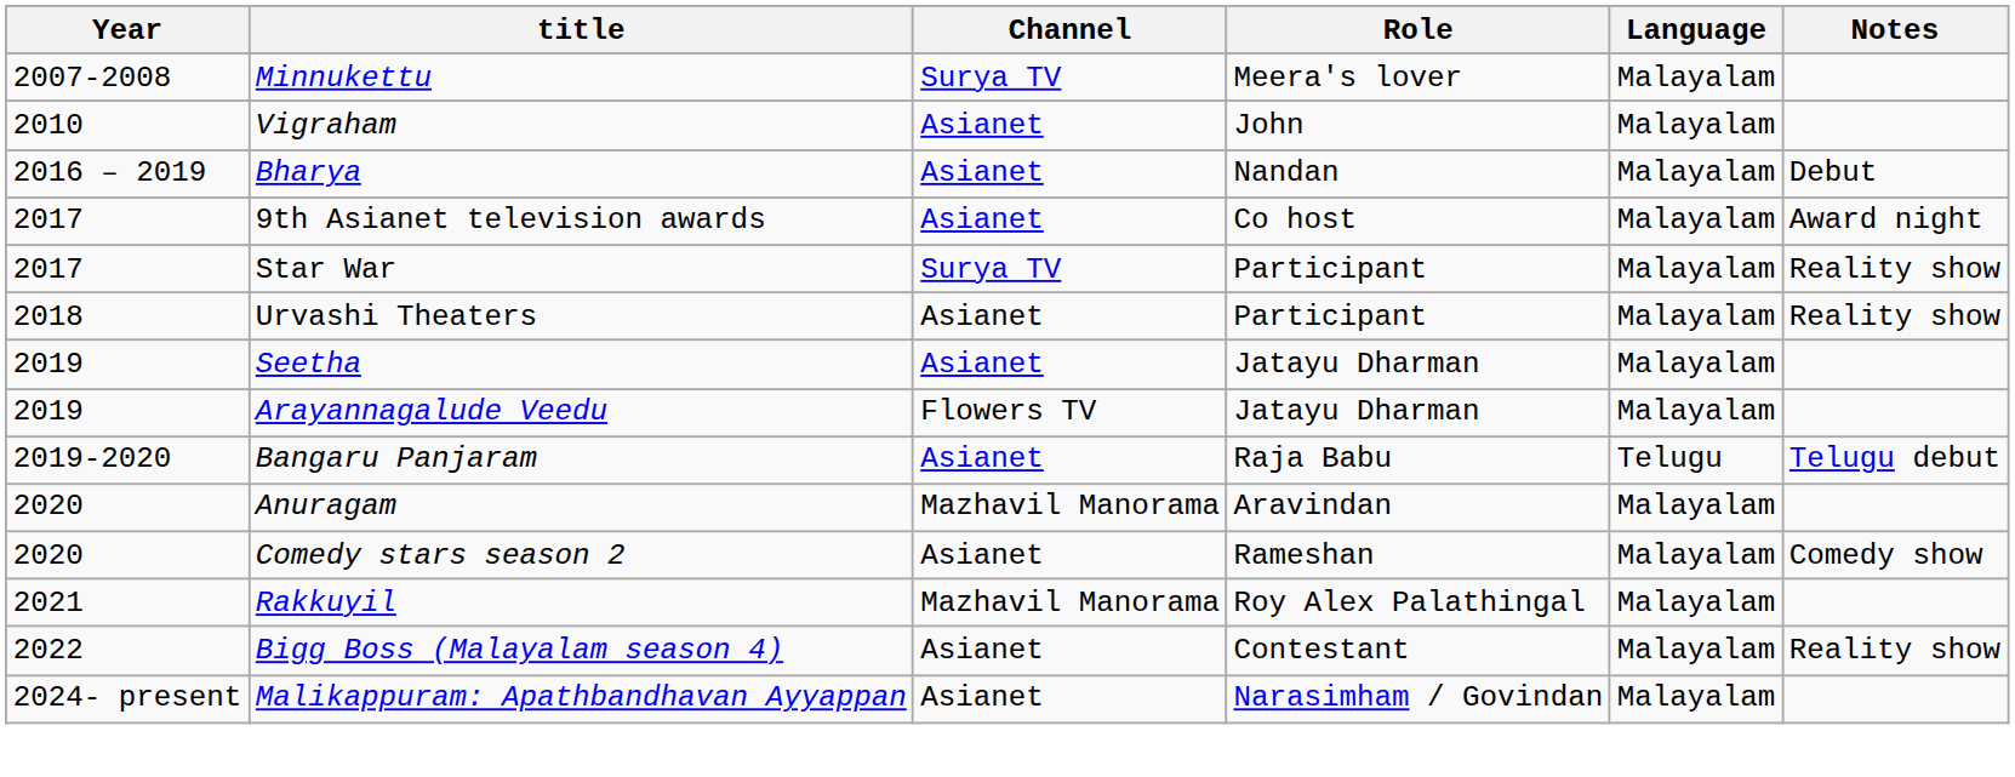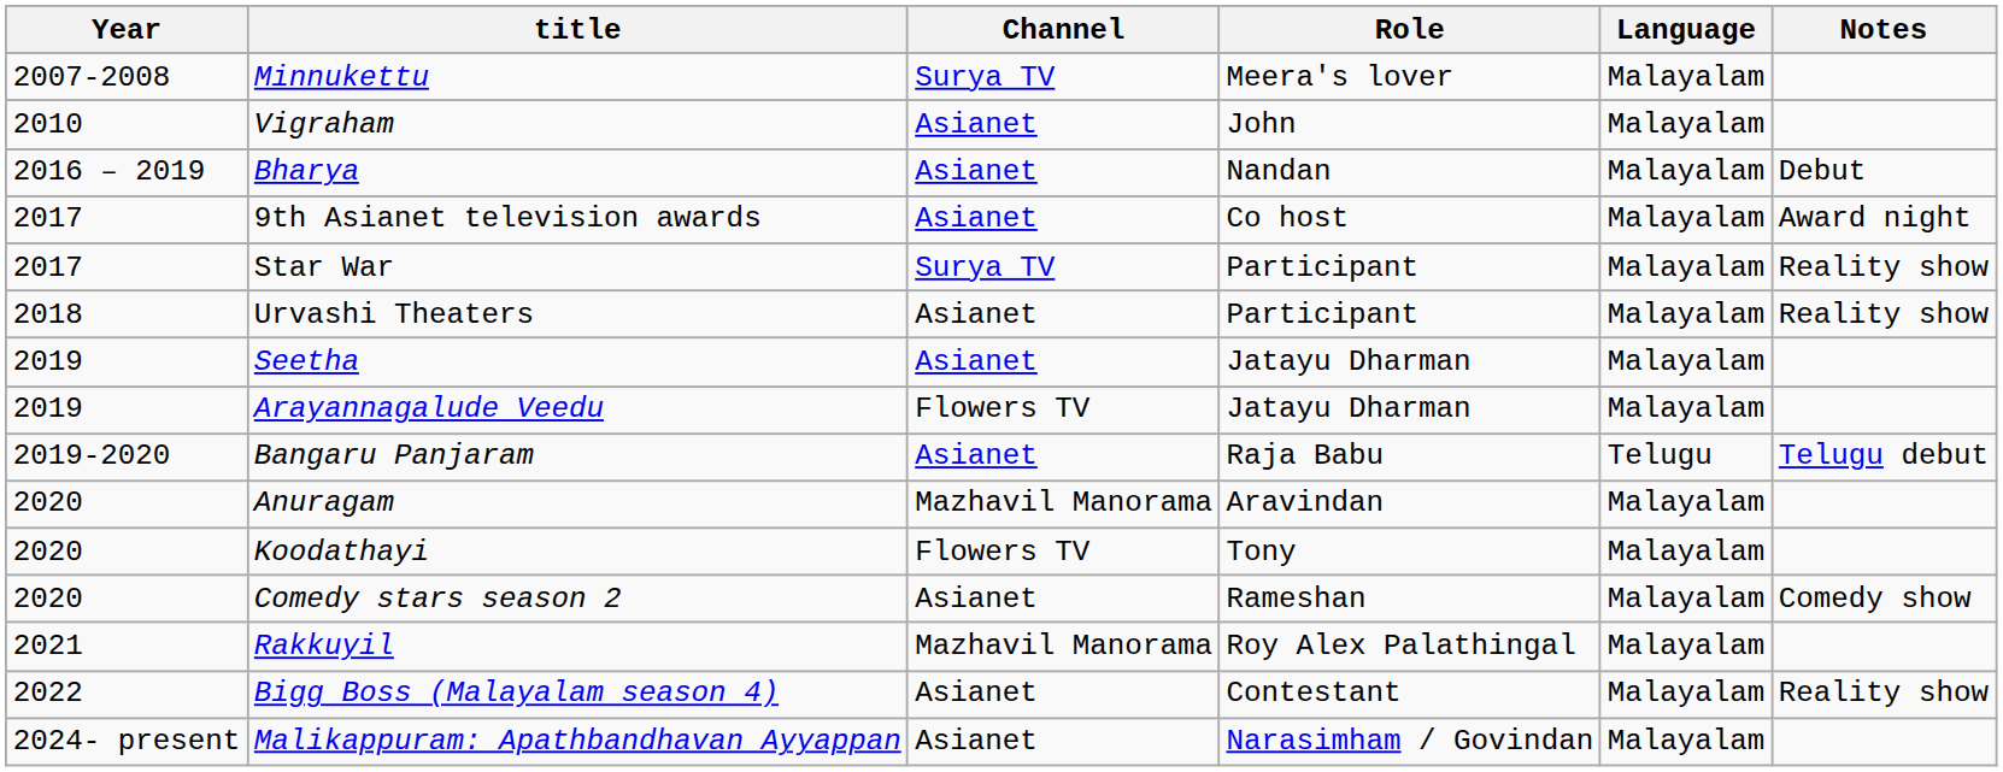 <table class="wikitable">
 <tr>
 <th>Year</th>
 <th>title</th>
 <th>Channel</th>
 <th>Role</th>
 <th>Language</th>
 <th>Notes</th>
 </tr>
 <tr>
 <td>2007-2008</td>
 <td><em><a href='#'>Minnukettu</a></em></td>
 <td><a href='#'>Surya TV</a></td>
 <td>Meera's lover</td>
 <td>Malayalam</td>
 <td></td>
 </tr>
 <tr>
 <td>2010</td>
 <td><em>Vigraham</em></td>
 <td><a href='#'>Asianet</a></td>
 <td>John</td>
 <td>Malayalam</td>
 <td></td>
 </tr>
 <tr>
 <td>2016 – 2019</td>
 <td><em><a href='#'>Bharya</a></em></td>
 <td><a href='#'>Asianet</a></td>
 <td>Nandan</td>
 <td>Malayalam</td>
 <td>Debut</td>
 </tr>
 <tr>
 <td>2017</td>
 <td>9th Asianet television awards</td>
 <td><a href='#'>Asianet</a></td>
 <td>Co host</td>
 <td>Malayalam</td>
 <td>Award night</td>
 </tr>
 <tr>
 <td>2017</td>
 <td>Star War</td>
 <td><a href='#'>Surya TV</a></td>
 <td>Participant</td>
 <td>Malayalam</td>
 <td>Reality show</td>
 </tr>
 <tr>
 <td>2018</td>
 <td>Urvashi Theaters</td>
 <td>Asianet</td>
 <td>Participant</td>
 <td>Malayalam</td>
 <td>Reality show</td>
 </tr>
 <tr>
 <td>2019</td>
 <td><em><a href='#'>Seetha</a></em></td>
 <td><a href='#'>Asianet</a></td>
 <td>Jatayu Dharman</td>
 <td>Malayalam</td>
 <td></td>
 </tr>
 <tr>
 <td>2019</td>
 <td><em><a href='#'>Arayannagalude Veedu</a></em></td>
 <td>Flowers TV</td>
 <td>Jatayu Dharman</td>
 <td>Malayalam</td>
 <td></td>
 </tr>
 <tr>
 <td>2019-2020</td>
 <td><em>Bangaru Panjaram</em></td>
 <td><a href='#'>Asianet</a></td>
 <td>Raja Babu</td>
 <td>Telugu</td>
 <td><a href='#'>Telugu</a> debut</td>
 </tr>
 <tr>
 <td>2020</td>
 <td><em>Anuragam</em></td>
 <td>Mazhavil Manorama</td>
 <td>Aravindan</td>
 <td>Malayalam</td>
 <td></td>
 </tr>
 <tr>
 <td>2020</td>
+<td><em>Koodathayi</em></td>
+<td>Flowers TV</td>
+<td>Tony</td>
+<td>Malayalam</td>
+<td></td>
+</tr>
+<tr>
+<td>2020</td>
 <td><em>Comedy stars season 2</em></td>
 <td>Asianet</td>
 <td>Rameshan</td>
 <td>Malayalam</td>
 <td>Comedy show</td>
 </tr>
 <tr>
 <td>2021</td>
 <td><em><a href='#'>Rakkuyil</a></em></td>
 <td>Mazhavil Manorama</td>
 <td>Roy Alex Palathingal</td>
 <td>Malayalam</td>
 <td></td>
 </tr>
 <tr>
 <td>2022</td>
 <td><em><a href='#'>Bigg Boss (Malayalam season 4)</a></em></td>
 <td>Asianet</td>
 <td>Contestant</td>
 <td>Malayalam</td>
 <td>Reality show</td>
 </tr>
 <tr>
 <td>2024- present</td>
 <td><em><a href='#'>Malikappuram: Apathbandhavan Ayyappan</a></td>
 <td>Asianet</td>
 <td><a href='#'>Narasimham</a> / Govindan</td>
 <td>Malayalam</td>
 <td></td>
 </tr>
 </table>
